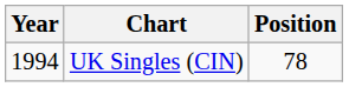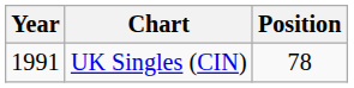 <table class="wikitable">
 <tr>
 <th>Year</th>
 <th>Chart</th>
 <th>Position</th>
 </tr>
 <tr>
-<td>1994</td>
+<td>1991</td>
 <td><a href='#'>UK Singles</a> (<a href='#'>CIN</a>)</td>
 <td align="center">78</td>
 </tr>
 </table>
